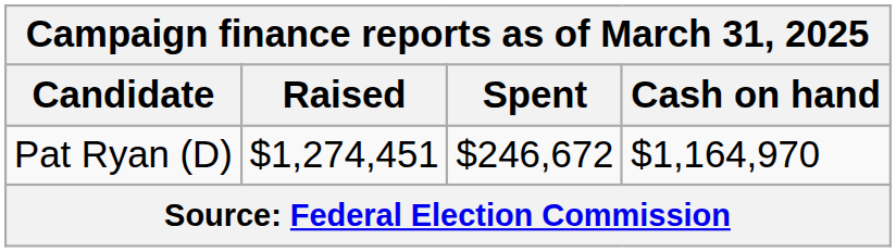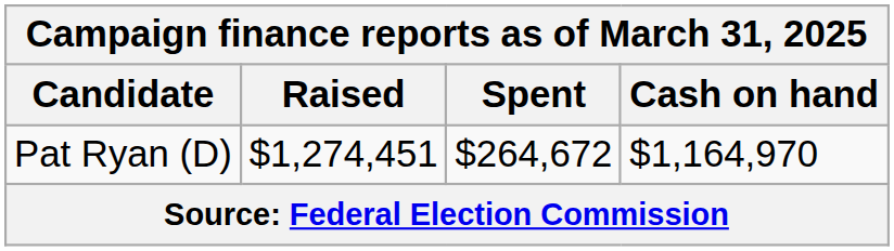 <table class="wikitable sortable">
 <tr>
 <th colspan=4>Campaign finance reports as of March 31, 2025</th>
 </tr>
 <tr style="text-align:center;">
 <th>Candidate</th>
 <th>Raised</th>
 <th>Spent</th>
 <th>Cash on hand</th>
 </tr>
 <tr>
 <td>Pat Ryan (D)</td>
 <td>$1,274,451</td>
-<td>$246,672</td>
+<td>$264,672</td>
 <td>$1,164,970</td>
 </tr>
 <tr>
 <th colspan="4"><small>Source: <a href='#'>Federal Election Commission</a></small></th>
 </tr>
 </table>
